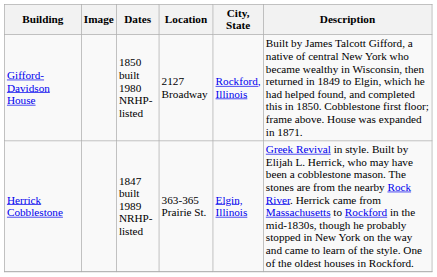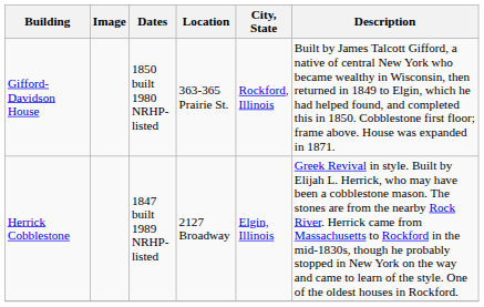 <table class="wikitable sortable" style="width:98%">
 <tr>
 <th width = 18%><strong>Building</strong></th>
 <th width = 8% class="unsortable"><strong>Image</strong></th>
 <th width = 10%><strong>Dates</strong></th>
 <th><strong>Location</strong></th>
 <th width = 8%><strong>City, State</strong></th>
 <th class="unsortable"><strong>Description</strong></th>
 </tr>
 <tr>
 <td><a href='#'>Gifford-Davidson House</a></td>
 <td></td>
 <td>1850 built<br>1980 NRHP-listed</td>
-<td>2127 Broadway<br><small></small></td>
+<td>363-365 Prairie St.<br><small></small></td>
 <td><a href='#'>Rockford, Illinois</a></td>
 <td>Built by James Talcott Gifford, a native of central New York who became wealthy in Wisconsin, then returned in 1849 to Elgin, which he had helped found, and completed this in 1850.  Cobblestone first floor; frame above.  House was expanded in 1871.</td>
 </tr>
 <tr>
 <td><a href='#'>Herrick Cobblestone</a></td>
 <td></td>
 <td>1847 built<br>1989 NRHP-listed</td>
-<td>363-365 Prairie St.<br><small></small></td>
+<td>2127 Broadway<br><small></small></td>
 <td><a href='#'>Elgin, Illinois</a></td>
 <td><a href='#'>Greek Revival</a> in style. Built by Elijah L. Herrick, who may have been a cobblestone mason. The stones are from the nearby <a href='#'>Rock River</a>. Herrick came from <a href='#'>Massachusetts</a> to <a href='#'>Rockford</a> in the mid-1830s, though he probably stopped in New York on the way and came to learn of the style. One of the oldest houses in Rockford.</td>
 </tr>
 <tr>
 </tr>
 </table>
